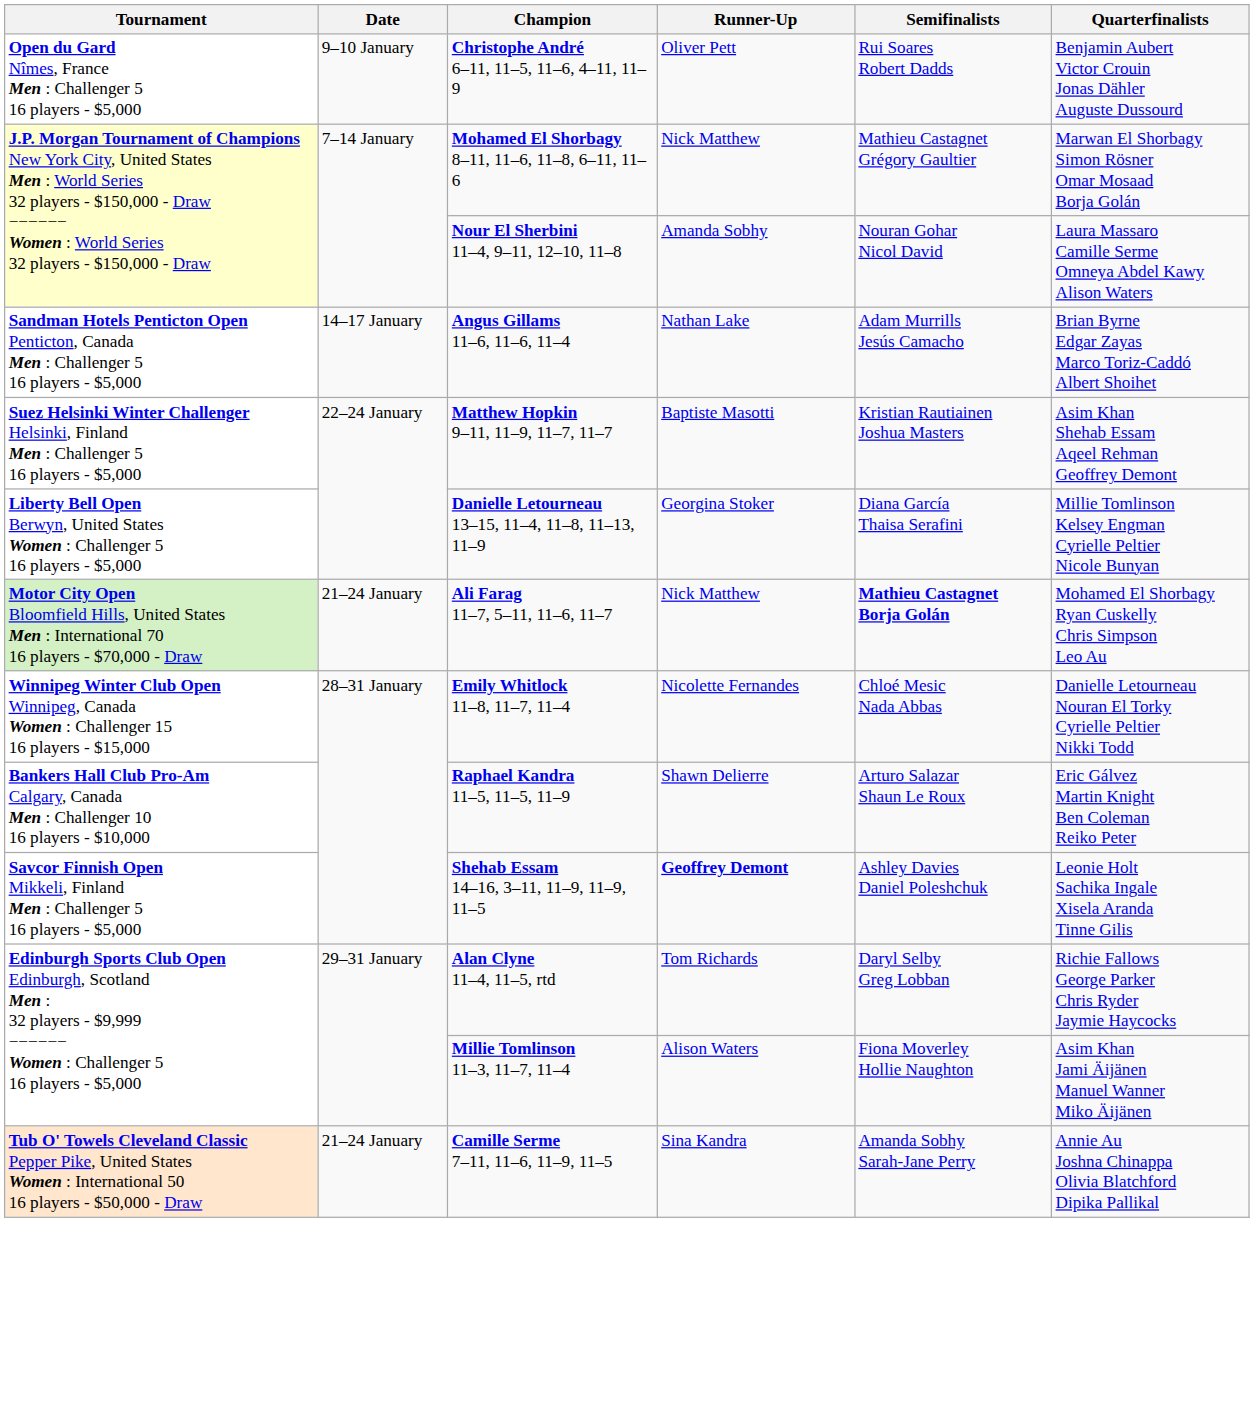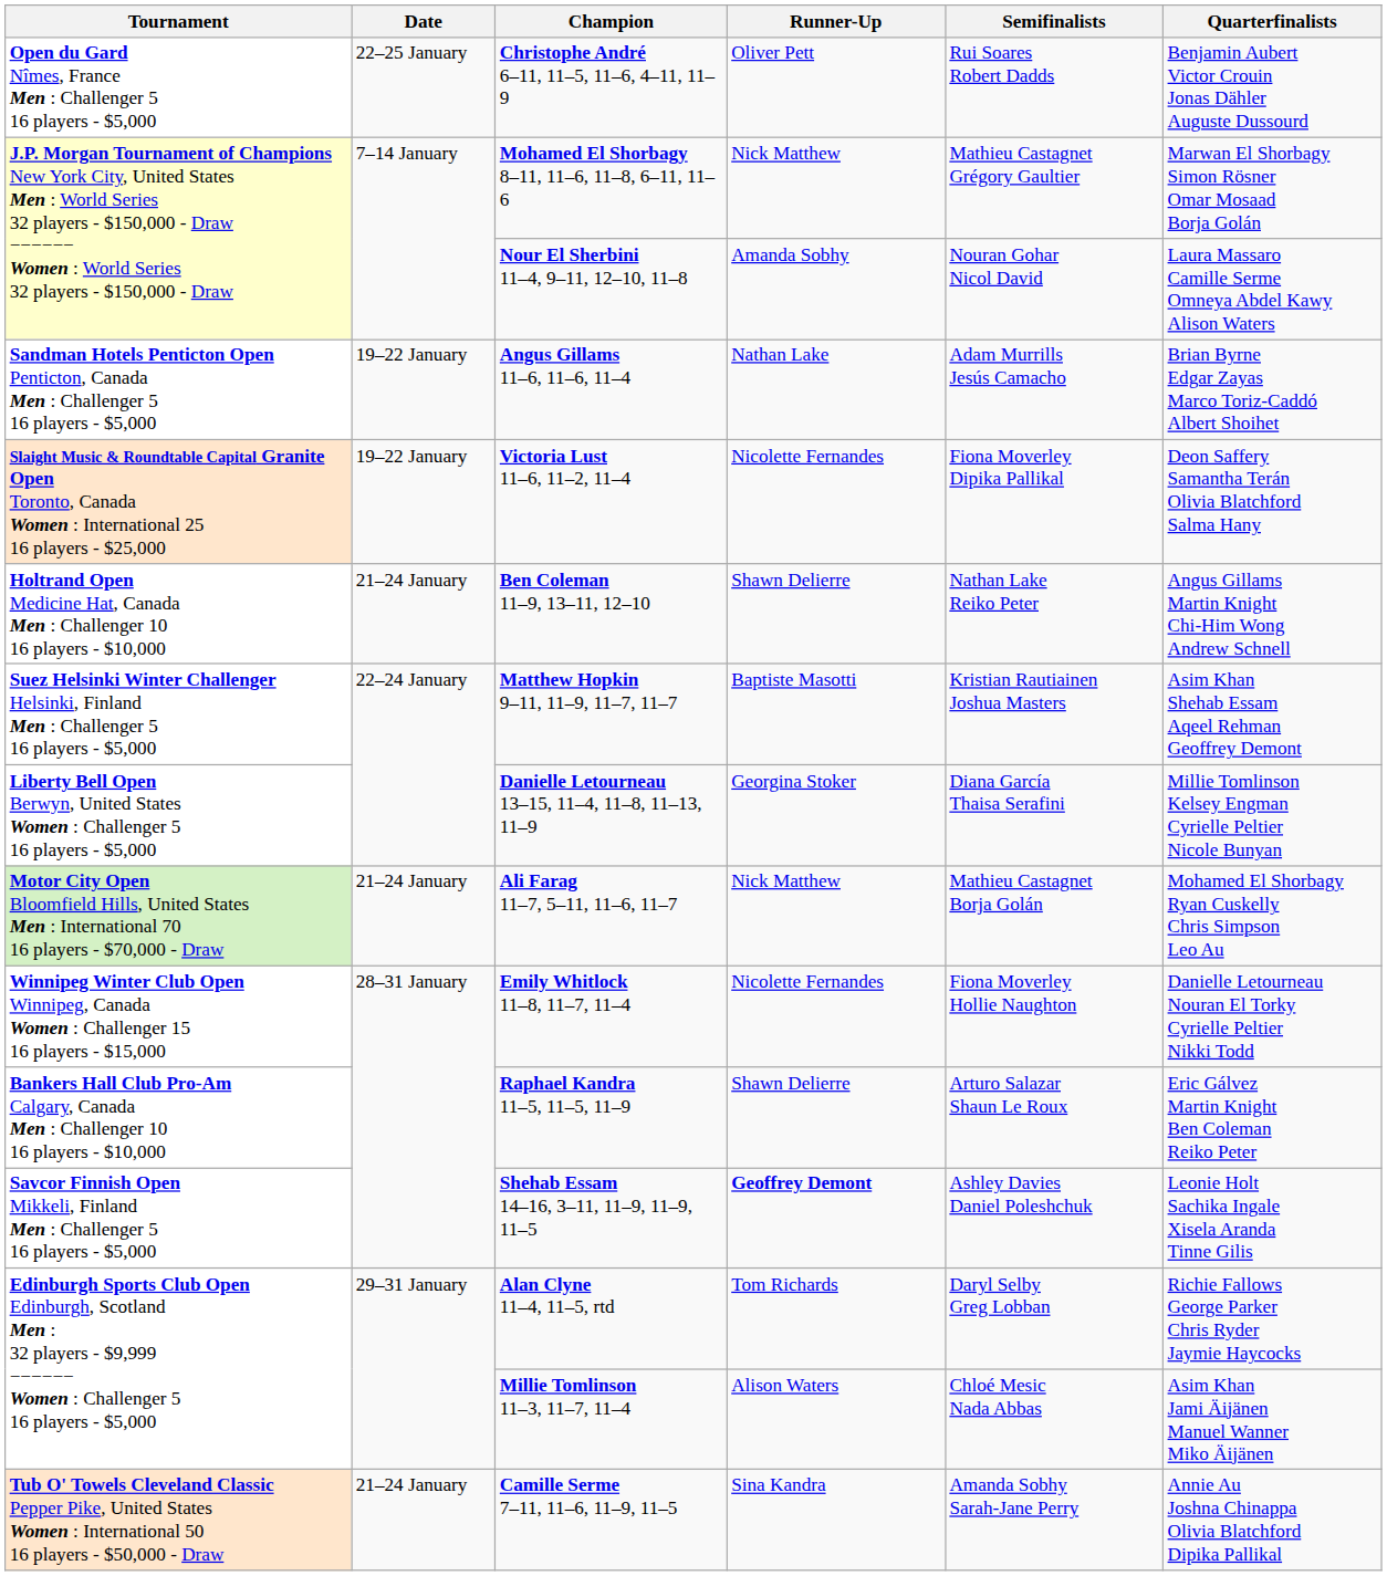 <table class="wikitable" style="font-size:88%">
 <tr>
 <th width=250>Tournament</th>
 <th width=100>Date</th>
 <th width=165>Champion</th>
 <th width=155>Runner-Up</th>
 <th width=155>Semifinalists</th>
 <th width=155>Quarterfinalists</th>
 </tr>
 <tr valign=top>
 <td style="background:#fff;"><strong><a href='#'>Open du Gard</a></strong><br> <a href='#'>Nîmes</a>, France<br><strong> <em>Men</em> </strong>: Challenger 5<br>16 players - $5,000</td>
-<td>9–10 January</td>
+<td>22–25 January</td>
 <td> <strong><a href='#'>Christophe André</a></strong><br>6–11, 11–5, 11–6, 4–11, 11–9</td>
 <td> <a href='#'>Oliver Pett</a></td>
 <td> <a href='#'>Rui Soares</a><br> <a href='#'>Robert Dadds</a></td>
 <td> <a href='#'>Benjamin Aubert</a><br> <a href='#'>Victor Crouin</a><br> <a href='#'>Jonas Dähler</a><br> <a href='#'>Auguste Dussourd</a></td>
 </tr>
 <tr valign=top>
 <td rowspan=2 style="background:#ffc;"><strong><a href='#'>J.P. Morgan Tournament of Champions</a></strong><br> <a href='#'>New York City</a>, United States<br><strong> <em>Men</em> </strong>: <a href='#'>World Series</a><br>32 players - $150,000 - <a href='#'>Draw</a><br>−−−−−−<br><strong> <em>Women</em> </strong>: <a href='#'>World Series</a><br>32 players - $150,000 - <a href='#'>Draw</a></td>
 <td rowspan=2>7–14 January</td>
 <td> <strong><a href='#'>Mohamed El Shorbagy</a></strong><br>8–11, 11–6, 11–8, 6–11, 11–6</td>
 <td> <a href='#'>Nick Matthew</a></td>
 <td> <a href='#'>Mathieu Castagnet</a><br> <a href='#'>Grégory Gaultier</a></td>
 <td> <a href='#'>Marwan El Shorbagy</a><br> <a href='#'>Simon Rösner</a><br> <a href='#'>Omar Mosaad</a><br> <a href='#'>Borja Golán</a></td>
 </tr>
 <tr valign=top>
 <td> <strong><a href='#'>Nour El Sherbini</a></strong><br>11–4, 9–11, 12–10, 11–8</td>
 <td> <a href='#'>Amanda Sobhy</a></td>
 <td> <a href='#'>Nouran Gohar</a><br> <a href='#'>Nicol David</a></td>
 <td> <a href='#'>Laura Massaro</a><br> <a href='#'>Camille Serme</a><br> <a href='#'>Omneya Abdel Kawy</a><br> <a href='#'>Alison Waters</a></td>
 </tr>
 <tr valign=top>
 <td style="background:#fff;"><strong><a href='#'>Sandman Hotels Penticton Open</a></strong><br> <a href='#'>Penticton</a>, Canada<br><strong> <em>Men</em> </strong>: Challenger 5<br>16 players - $5,000</td>
-<td>14–17 January</td>
+<td>19–22 January</td>
 <td> <strong><a href='#'>Angus Gillams</a></strong><br>11–6, 11–6, 11–4</td>
 <td> <a href='#'>Nathan Lake</a></td>
 <td> <a href='#'>Adam Murrills</a><br> <a href='#'>Jesús Camacho</a></td>
 <td> <a href='#'>Brian Byrne</a><br> <a href='#'>Edgar Zayas</a><br> <a href='#'>Marco Toriz-Caddó</a><br> <a href='#'>Albert Shoihet</a></td>
+</tr>
+<tr valign=top>
+<td style="background:#ffe6cc;"><strong><a href='#'><small>Slaight Music & Roundtable Capital</small> Granite Open</a></strong><br> <a href='#'>Toronto</a>, Canada<br><strong> <em>Women</em> </strong>: International 25<br>16 players - $25,000</td>
+<td>19–22 January</td>
+<td> <strong><a href='#'>Victoria Lust</a></strong><br>11–6, 11–2, 11–4</td>
+<td> <a href='#'>Nicolette Fernandes</a></td>
+<td> <a href='#'>Fiona Moverley</a><br> <a href='#'>Dipika Pallikal</a></td>
+<td> <a href='#'>Deon Saffery</a><br> <a href='#'>Samantha Terán</a><br> <a href='#'>Olivia Blatchford</a><br> <a href='#'>Salma Hany</a></td>
+</tr>
+<tr valign=top>
+<td style="background:#fff;"><strong><a href='#'>Holtrand Open</a></strong><br> <a href='#'>Medicine Hat</a>, Canada<br><strong> <em>Men</em> </strong>: Challenger 10<br>16 players - $10,000</td>
+<td>21–24 January</td>
+<td> <strong><a href='#'>Ben Coleman</a></strong><br>11–9, 13–11, 12–10</td>
+<td> <a href='#'>Shawn Delierre</a></td>
+<td> <a href='#'>Nathan Lake</a><br> <a href='#'>Reiko Peter</a></td>
+<td> <a href='#'>Angus Gillams</a><br> <a href='#'>Martin Knight</a><br> <a href='#'>Chi-Him Wong</a><br> <a href='#'>Andrew Schnell</a></td>
 </tr>
 <tr valign=top>
 <td style="background:#fff;"><strong><a href='#'>Suez Helsinki Winter Challenger</a></strong><br> <a href='#'>Helsinki</a>, Finland<br><strong> <em>Men</em> </strong>: Challenger 5<br>16 players - $5,000</td>
 <td rowspan=2>22–24 January</td>
 <td> <strong><a href='#'>Matthew Hopkin</a></strong><br>9–11, 11–9, 11–7, 11–7</td>
 <td> <a href='#'>Baptiste Masotti</a></td>
 <td> <a href='#'>Kristian Rautiainen</a><br> <a href='#'>Joshua Masters</a></td>
 <td> <a href='#'>Asim Khan</a><br> <a href='#'>Shehab Essam</a><br> <a href='#'>Aqeel Rehman</a><br> <a href='#'>Geoffrey Demont</a></td>
 </tr>
 <tr valign=top>
 <td style="background:#fff;"><strong><a href='#'>Liberty Bell Open</a></strong><br> <a href='#'>Berwyn</a>, United States<br><strong> <em>Women</em> </strong>: Challenger 5<br>16 players - $5,000</td>
 <td> <strong><a href='#'>Danielle Letourneau</a></strong><br>13–15, 11–4, 11–8, 11–13, 11–9</td>
 <td> <a href='#'>Georgina Stoker</a></td>
 <td> <a href='#'>Diana García</a><br> <a href='#'>Thaisa Serafini</a></td>
 <td> <a href='#'>Millie Tomlinson</a><br> <a href='#'>Kelsey Engman</a><br> <a href='#'>Cyrielle Peltier</a><br> <a href='#'>Nicole Bunyan</a></td>
 </tr>
 <tr valign=top>
 <td style="background:#D4F1C5;"><strong><a href='#'>Motor City Open</a></strong><br> <a href='#'>Bloomfield Hills</a>, United States<br><strong> <em>Men</em> </strong>: International 70<br>16 players - $70,000 - <a href='#'>Draw</a></td>
 <td>21–24 January</td>
 <td> <strong><a href='#'>Ali Farag</a></strong><br>11–7, 5–11, 11–6, 11–7</td>
 <td> <a href='#'>Nick Matthew</a></td>
-<td><strong> <a href='#'>Mathieu Castagnet</a><br> <a href='#'>Borja Golán</a></strong></td>
+<td> <a href='#'>Mathieu Castagnet</a><br> <a href='#'>Borja Golán</a></td>
 <td> <a href='#'>Mohamed El Shorbagy</a><br> <a href='#'>Ryan Cuskelly</a><br> <a href='#'>Chris Simpson</a><br> <a href='#'>Leo Au</a></td>
 </tr>
 <tr valign=top>
 <td style="background:#fff;"><strong><a href='#'>Winnipeg Winter Club Open</a></strong><br> <a href='#'>Winnipeg</a>, Canada<br><strong> <em>Women</em> </strong>: Challenger 15<br>16 players - $15,000</td>
 <td rowspan=3>28–31 January</td>
 <td> <strong><a href='#'>Emily Whitlock</a></strong><br>11–8, 11–7, 11–4</td>
 <td> <a href='#'>Nicolette Fernandes</a></td>
-<td> <a href='#'>Chloé Mesic</a><br> <a href='#'>Nada Abbas</a></td>
+<td> <a href='#'>Fiona Moverley</a><br> <a href='#'>Hollie Naughton</a></td>
 <td> <a href='#'>Danielle Letourneau</a><br> <a href='#'>Nouran El Torky</a><br> <a href='#'>Cyrielle Peltier</a><br> <a href='#'>Nikki Todd</a></td>
 </tr>
 <tr valign=top>
 <td style="background:#fff;"><strong><a href='#'>Bankers Hall Club Pro-Am</a></strong><br> <a href='#'>Calgary</a>, Canada<br><strong> <em>Men</em> </strong>: Challenger 10<br>16 players - $10,000</td>
 <td> <strong><a href='#'>Raphael Kandra</a></strong><br>11–5, 11–5, 11–9</td>
 <td> <a href='#'>Shawn Delierre</a></td>
 <td> <a href='#'>Arturo Salazar</a><br> <a href='#'>Shaun Le Roux</a></td>
 <td> <a href='#'>Eric Gálvez</a><br> <a href='#'>Martin Knight</a><br> <a href='#'>Ben Coleman</a><br> <a href='#'>Reiko Peter</a></td>
 </tr>
 <tr valign=top>
 <td style="background:#fff;"><strong><a href='#'>Savcor Finnish Open</a></strong><br> <a href='#'>Mikkeli</a>, Finland<br><strong> <em>Men</em> </strong>: Challenger 5<br>16 players - $5,000</td>
 <td> <strong><a href='#'>Shehab Essam</a></strong><br>14–16, 3–11, 11–9, 11–9, 11–5</td>
 <td><strong> <a href='#'>Geoffrey Demont</a></strong></td>
 <td> <a href='#'>Ashley Davies</a><br> <a href='#'>Daniel Poleshchuk</a></td>
 <td> <a href='#'>Leonie Holt</a><br> <a href='#'>Sachika Ingale</a><br> <a href='#'>Xisela Aranda</a><br> <a href='#'>Tinne Gilis</a></td>
 </tr>
 <tr valign=top>
 <td rowspan=2 style="background:#fff;"><strong><a href='#'>Edinburgh Sports Club Open</a></strong><br> <a href='#'>Edinburgh</a>, Scotland<br><strong> <em>Men</em> </strong>: <br>32 players - $9,999<br>−−−−−−<br><strong> <em>Women</em> </strong>: Challenger 5<br>16 players - $5,000</td>
 <td rowspan=2>29–31 January</td>
 <td> <strong><a href='#'>Alan Clyne</a></strong><br>11–4, 11–5, rtd</td>
 <td> <a href='#'>Tom Richards</a></td>
 <td> <a href='#'>Daryl Selby</a><br> <a href='#'>Greg Lobban</a></td>
 <td> <a href='#'>Richie Fallows</a><br> <a href='#'>George Parker</a><br> <a href='#'>Chris Ryder</a><br> <a href='#'>Jaymie Haycocks</a></td>
 </tr>
 <tr valign=top>
 <td> <strong><a href='#'>Millie Tomlinson</a></strong><br>11–3, 11–7, 11–4</td>
 <td> <a href='#'>Alison Waters</a></td>
-<td> <a href='#'>Fiona Moverley</a><br> <a href='#'>Hollie Naughton</a></td>
+<td> <a href='#'>Chloé Mesic</a><br> <a href='#'>Nada Abbas</a></td>
 <td> <a href='#'>Asim Khan</a><br> <a href='#'>Jami Äijänen</a><br> <a href='#'>Manuel Wanner</a><br> <a href='#'>Miko Äijänen</a></td>
 </tr>
 <tr valign=top>
 <td style="background:#ffe6cc;"><strong><a href='#'>Tub O' Towels Cleveland Classic</a></strong><br> <a href='#'>Pepper Pike</a>, United States<br><strong> <em>Women</em> </strong>: International 50<br>16 players - $50,000 - <a href='#'>Draw</a></td>
 <td>21–24 January</td>
 <td> <strong><a href='#'>Camille Serme</a></strong><br>7–11, 11–6, 11–9, 11–5</td>
 <td> <a href='#'>Sina Kandra</a></td>
 <td> <a href='#'>Amanda Sobhy</a><br> <a href='#'>Sarah-Jane Perry</a></td>
 <td> <a href='#'>Annie Au</a><br> <a href='#'>Joshna Chinappa</a><br> <a href='#'>Olivia Blatchford</a><br> <a href='#'>Dipika Pallikal</a></td>
 </tr>
 </table>
